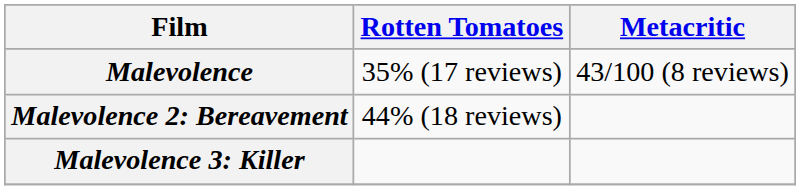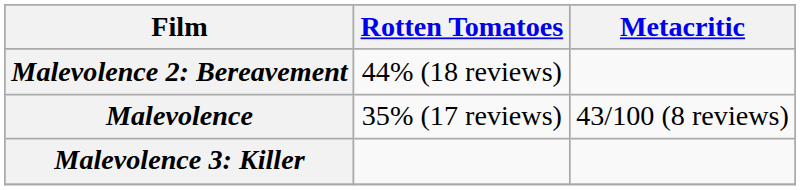 <table class="wikitable sortable plainrowheaders" style="text-align: center;">
 <tr>
 <th scope="col">Film</th>
 <th scope="col"><a href='#'>Rotten Tomatoes</a></th>
 <th scope="col"><a href='#'>Metacritic</a></th>
 </tr>
 <tr>
+<th scope="row"><em>Malevolence 2: Bereavement</em></th>
+<td>44% (18 reviews)</td>
+<td></td>
+</tr>
+<tr>
 <th scope="row"><em>Malevolence</em></th>
 <td>35% (17 reviews)</td>
 <td>43/100 (8 reviews)</td>
-</tr>
-<tr>
-<th scope="row"><em>Malevolence 2: Bereavement</em></th>
-<td>44% (18 reviews)</td>
-<td></td>
 </tr>
 <tr>
 <th scope="row"><em>Malevolence 3: Killer</em></th>
 <td></td>
 <td></td>
 </tr>
 <tr>
 </tr>
 </table>
